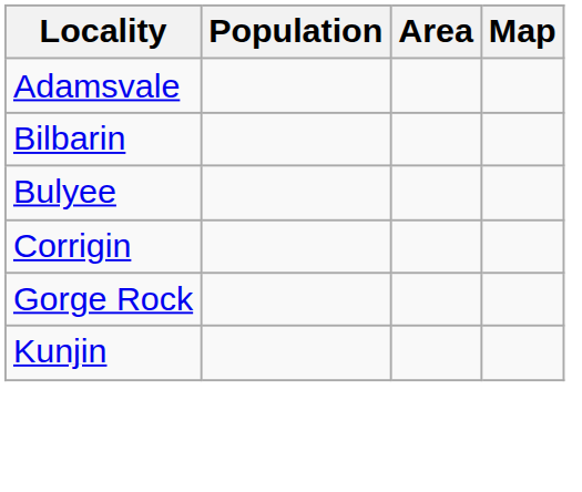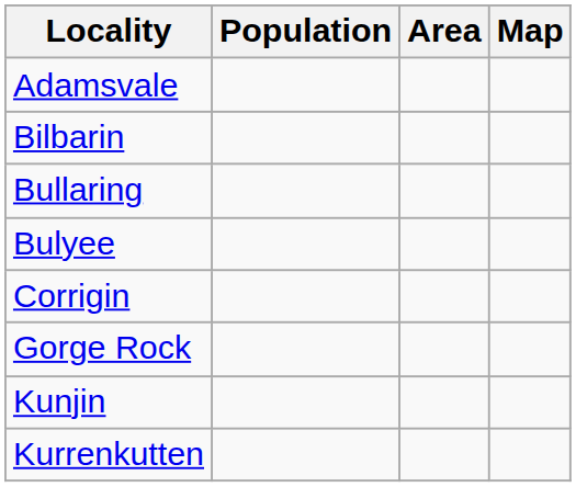 <table class="wikitable sortable">
 <tr>
 <th>Locality</th>
 <th data-sort-type=number>Population</th>
 <th data-sort-type=number>Area</th>
 <th>Map</th>
 </tr>
 <tr>
 <td><a href='#'>Adamsvale</a></td>
 <td></td>
 <td></td>
 <td></td>
 </tr>
 <tr>
 <td><a href='#'>Bilbarin</a></td>
+<td></td>
+<td></td>
+<td></td>
+</tr>
+<tr>
+<td><a href='#'>Bullaring</a></td>
 <td></td>
 <td></td>
 <td></td>
 </tr>
 <tr>
 <td><a href='#'>Bulyee</a></td>
 <td></td>
 <td></td>
 <td></td>
 </tr>
 <tr>
 <td><a href='#'>Corrigin</a></td>
 <td></td>
 <td></td>
 <td></td>
 </tr>
 <tr>
 <td><a href='#'>Gorge Rock</a></td>
 <td></td>
 <td></td>
 <td></td>
 </tr>
 <tr>
 <td><a href='#'>Kunjin</a></td>
 <td></td>
 <td></td>
 <td></td>
 </tr>
+<tr>
+<td><a href='#'>Kurrenkutten</a></td>
+<td></td>
+<td></td>
+<td></td>
+</tr>
 </table>
